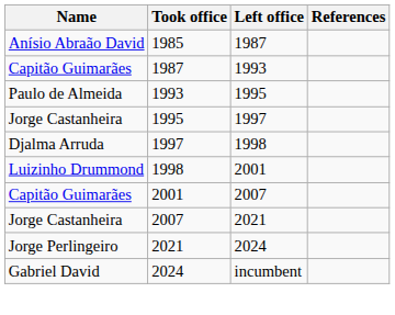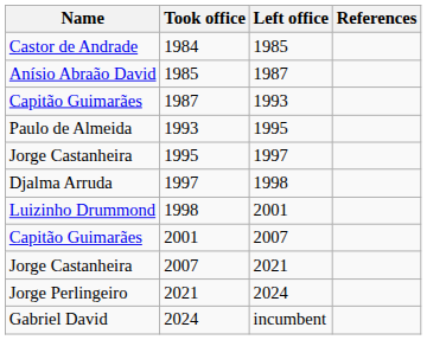 <table class="wikitable" style="text-align:left">
 <tr>
 <th>Name</th>
 <th>Took office</th>
 <th>Left office</th>
 <th>References</th>
+</tr>
+<tr>
+<td><a href='#'>Castor de Andrade</a></td>
+<td>1984</td>
+<td>1985</td>
+<td></td>
 </tr>
 <tr>
 <td><a href='#'>Anísio Abraão David</a></td>
 <td>1985</td>
 <td>1987</td>
 <td></td>
 </tr>
 <tr>
 <td><a href='#'>Capitão Guimarães</a></td>
 <td>1987</td>
 <td>1993</td>
 <td></td>
 </tr>
 <tr>
 <td>Paulo de Almeida</td>
 <td>1993</td>
 <td>1995</td>
 <td></td>
 </tr>
 <tr>
 <td>Jorge Castanheira</td>
 <td>1995</td>
 <td>1997</td>
 <td></td>
 </tr>
 <tr>
 <td>Djalma Arruda</td>
 <td>1997</td>
 <td>1998</td>
 <td></td>
 </tr>
 <tr>
 <td><a href='#'>Luizinho Drummond</a></td>
 <td>1998</td>
 <td>2001</td>
 <td></td>
 </tr>
 <tr>
 <td><a href='#'>Capitão Guimarães</a></td>
 <td>2001</td>
 <td>2007</td>
 <td></td>
 </tr>
 <tr>
 <td>Jorge Castanheira</td>
 <td>2007</td>
 <td>2021</td>
 <td></td>
 </tr>
 <tr>
 <td>Jorge Perlingeiro</td>
 <td>2021</td>
 <td>2024</td>
 <td></td>
 </tr>
 <tr>
 <td>Gabriel David</td>
 <td>2024</td>
 <td>incumbent</td>
 </tr>
 </table>
